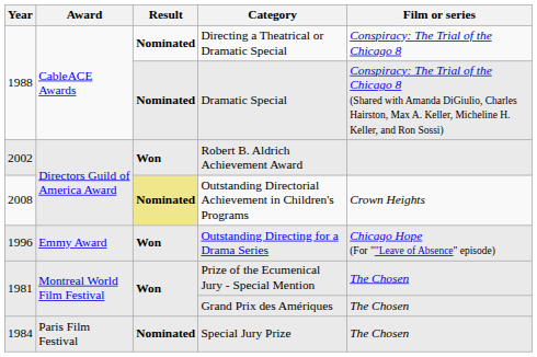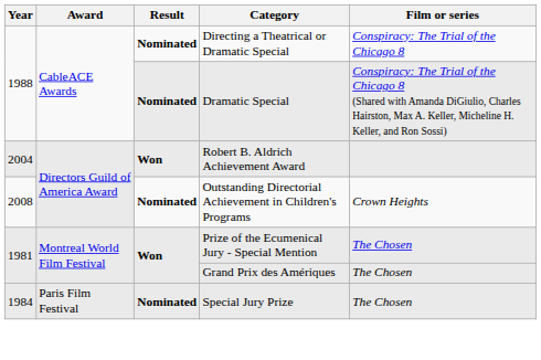 <table class="wikitable" style="font-size: 90%;">
 <tr>
 <th>Year</th>
 <th>Award</th>
 <th>Result</th>
 <th>Category</th>
 <th>Film or series</th>
 </tr>
 <tr>
 <td rowspan=2>1988</td>
 <td rowspan=2><a href='#'>CableACE Awards</a></td>
 <td><strong>Nominated</strong></td>
 <td>Directing a Theatrical or Dramatic Special</td>
 <td><em><a href='#'>Conspiracy: The Trial of the Chicago 8</a></em></td>
 </tr>
 <tr style="background-color: #EAEAEA;">
 <td><strong>Nominated</strong></td>
 <td>Dramatic Special</td>
 <td><em><a href='#'>Conspiracy: The Trial of the Chicago 8</a></em><br><small>(Shared with Amanda DiGiulio, Charles Hairston, Max A. Keller, Micheline H. Keller, and Ron Sossi)</small></td>
 </tr>
 <tr style="background-color: #EAEAEA;">
-<td>2002</td>
+<td>2004</td>
 <td rowspan=2><a href='#'>Directors Guild of America Award</a></td>
 <td><strong>Won</strong></td>
 <td>Robert B. Aldrich Achievement Award</td>
 <td></td>
 </tr>
 <tr>
 <td>2008</td>
-<td style="background: khaki;"><strong>Nominated</strong></td>
+<td><strong>Nominated</strong></td>
 <td>Outstanding Directorial Achievement in Children's Programs</td>
 <td><em>Crown Heights</em></td>
-</tr>
-<tr style="background-color: #EAEAEA;">
-<td>1996</td>
-<td><a href='#'>Emmy Award</a></td>
-<td><strong>Won</strong></td>
-<td><a href='#'>Outstanding Directing for a Drama Series</a></td>
-<td><em><a href='#'>Chicago Hope</a></em><br><small>(For "<a href='#'>"Leave of Absence</a>" episode)</small></td>
 </tr>
 <tr style="background-color: #EAEAEA;">
 <td rowspan=2>1981</td>
 <td rowspan=2><a href='#'>Montreal World Film Festival</a></td>
 <td rowspan=2><strong>Won</strong></td>
 <td>Prize of the Ecumenical Jury - Special Mention</td>
 <td><em><a href='#'>The Chosen</a></em></td>
 </tr>
 <tr style="background-color: #EAEAEA;">
 <td>Grand Prix des Amériques</td>
 <td><em>The Chosen</em></td>
 </tr>
 <tr style="background-color: #EAEAEA;">
 <td>1984</td>
 <td>Paris Film Festival</td>
 <td><strong>Nominated</strong></td>
 <td>Special Jury Prize</td>
 <td><em>The Chosen</em></td>
 </tr>
 </table>
